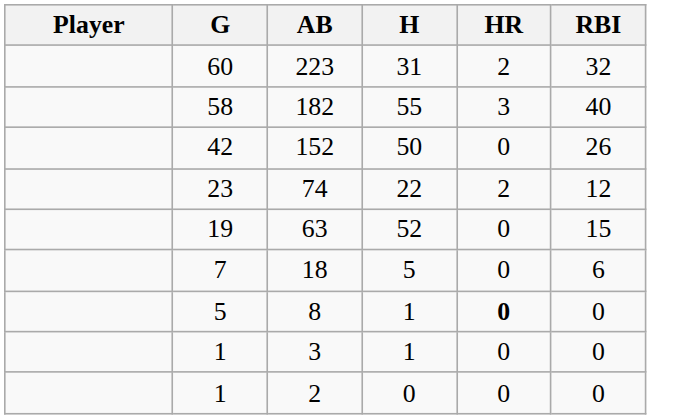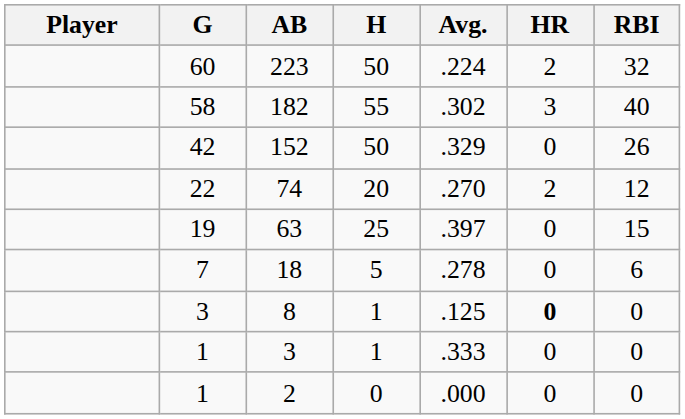 <table class="wikitable sortable">
 <tr>
 <th bgcolor="#DDDDFF" width="16%">Player</th>
 <th bgcolor="#DDDDFF" width="9%">G</th>
 <th bgcolor="#DDDDFF" width="9%">AB</th>
 <th bgcolor="#DDDDFF" width="9%">H</th>
+<th bgcolor="#DDDDFF" width="9%">Avg.</th>
 <th bgcolor="#DDDDFF" width="9%">HR</th>
 <th bgcolor="#DDDDFF" width="9%">RBI</th>
 </tr>
 <tr align="center">
 <td></td>
 <td>60</td>
 <td>223</td>
-<td>31</td>
+<td>50</td>
+<td>.224</td>
 <td>2</td>
 <td>32</td>
 </tr>
 <tr align="center">
 <td></td>
 <td>58</td>
 <td>182</td>
 <td>55</td>
+<td>.302</td>
 <td>3</td>
 <td>40</td>
 </tr>
 <tr align="center">
 <td></td>
 <td>42</td>
 <td>152</td>
 <td>50</td>
+<td>.329</td>
 <td>0</td>
 <td>26</td>
 </tr>
 <tr align="center">
 <td></td>
-<td>23</td>
+<td>22</td>
 <td>74</td>
-<td>22</td>
+<td>20</td>
+<td>.270</td>
 <td>2</td>
 <td>12</td>
 </tr>
 <tr align="center">
 <td></td>
 <td>19</td>
 <td>63</td>
-<td>52</td>
+<td>25</td>
+<td>.397</td>
 <td>0</td>
 <td>15</td>
 </tr>
 <tr align="center">
 <td></td>
 <td>7</td>
 <td>18</td>
 <td>5</td>
+<td>.278</td>
 <td>0</td>
 <td>6</td>
 </tr>
 <tr align="center">
 <td></td>
-<td>5</td>
+<td>3</td>
 <td>8</td>
 <td>1</td>
+<td>.125</td>
 <td><strong>0</strong></td>
 <td>0</td>
 </tr>
 <tr align="center">
 <td></td>
 <td>1</td>
 <td>3</td>
 <td>1</td>
+<td>.333</td>
 <td>0</td>
 <td>0</td>
 </tr>
 <tr align="center">
 <td></td>
 <td>1</td>
 <td>2</td>
 <td>0</td>
+<td>.000</td>
 <td>0</td>
 <td>0</td>
 </tr>
 </table>
